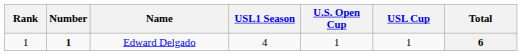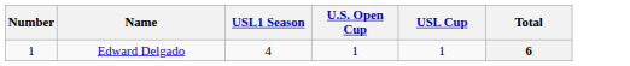 <table class="wikitable" style="text-align:center;">
 <tr>
-<th style="width:56px;">Rank</th>
 <th style="width:56px;">Number</th>
 <th style="width:200px;">Name</th>
 <th style="width:100px;"><a href='#'>USL1 Season</a></th>
 <th style="width:100px;"><a href='#'>U.S. Open Cup</a></th>
 <th style="width:100px;"><a href='#'>USL Cup</a></th>
 <th style="width:100px;">Total</th>
 </tr>
 <tr>
 <td>1</td>
-<td><strong>1</strong></td>
 <td> <a href='#'>Edward Delgado</a></td>
 <td>4</td>
 <td>1</td>
 <td>1</td>
 <th>6</th>
 </tr>
 </table>
